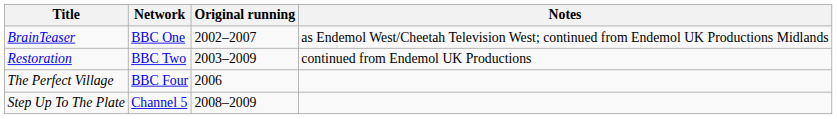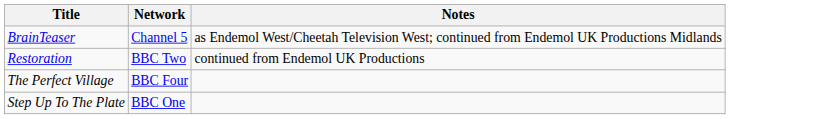 <table class="wikitable sortable">
 <tr>
 <th>Title</th>
 <th>Network</th>
-<th>Original running</th>
 <th>Notes</th>
 </tr>
 <tr>
 <td><em><a href='#'>BrainTeaser</a></em></td>
-<td><a href='#'>BBC One</a></td>
-<td>2002–2007</td>
+<td><a href='#'>Channel 5</a></td>
 <td>as Endemol West/Cheetah Television West; continued from Endemol UK Productions Midlands</td>
 </tr>
 <tr>
 <td><em><a href='#'>Restoration</a></em></td>
 <td><a href='#'>BBC Two</a></td>
-<td>2003–2009</td>
 <td>continued from Endemol UK Productions</td>
 </tr>
 <tr>
 <td><em>The Perfect Village</em></td>
 <td><a href='#'>BBC Four</a></td>
-<td>2006</td>
 <td></td>
 </tr>
 <tr>
 <td><em>Step Up To The Plate</em></td>
-<td><a href='#'>Channel 5</a></td>
-<td>2008–2009</td>
+<td><a href='#'>BBC One</a></td>
 <td></td>
 </tr>
 </table>
